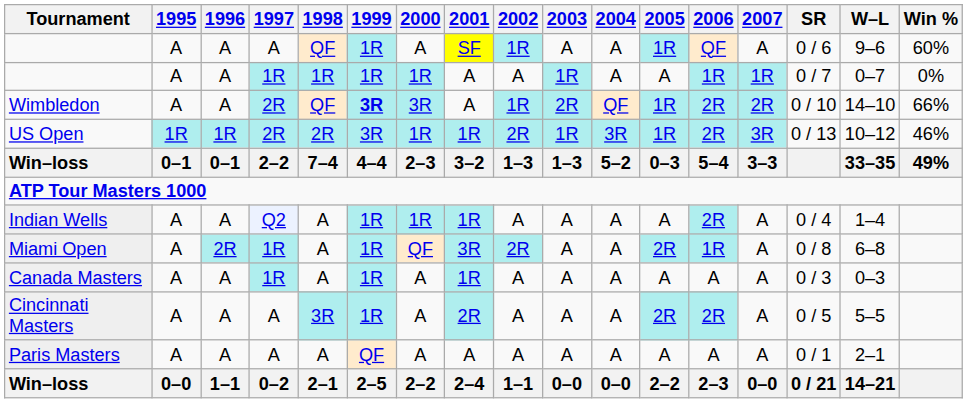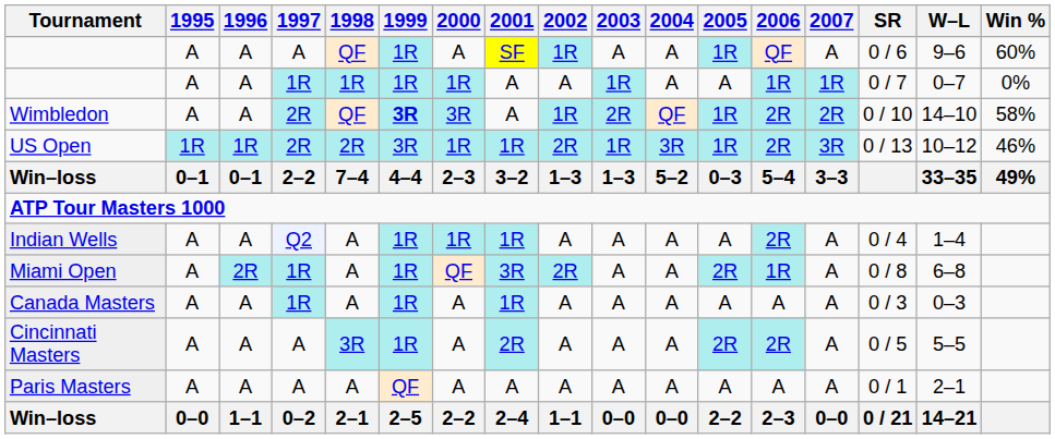 <table class=wikitable style=text-align:center;font-size:90%>
 <tr>
 <th width=110>Tournament</th>
 <th><a href='#'>1995</a></th>
 <th><a href='#'>1996</a></th>
 <th><a href='#'>1997</a></th>
 <th><a href='#'>1998</a></th>
 <th><a href='#'>1999</a></th>
 <th><a href='#'>2000</a></th>
 <th><a href='#'>2001</a></th>
 <th><a href='#'>2002</a></th>
 <th><a href='#'>2003</a></th>
 <th><a href='#'>2004</a></th>
 <th><a href='#'>2005</a></th>
 <th><a href='#'>2006</a></th>
 <th><a href='#'>2007</a></th>
 <th>SR</th>
 <th>W–L</th>
 <th>Win %</th>
 </tr>
 <tr>
 <td align=left></td>
 <td>A</td>
 <td>A</td>
 <td>A</td>
 <td style="background:#ffebcd;"><a href='#'>QF</a></td>
 <td style="background:#afeeee;"><a href='#'>1R</a></td>
 <td>A</td>
 <td style="background:yellow;"><a href='#'>SF</a></td>
 <td style="background:#afeeee;"><a href='#'>1R</a></td>
 <td>A</td>
 <td>A</td>
 <td style="background:#afeeee;"><a href='#'>1R</a></td>
 <td style="background:#ffebcd;"><a href='#'>QF</a></td>
 <td>A</td>
 <td>0 / 6</td>
 <td>9–6</td>
 <td>60%</td>
 </tr>
 <tr>
 <td align=left></td>
 <td>A</td>
 <td>A</td>
 <td style="background:#afeeee;"><a href='#'>1R</a></td>
 <td style="background:#afeeee;"><a href='#'>1R</a></td>
 <td style="background:#afeeee;"><a href='#'>1R</a></td>
 <td style="background:#afeeee;"><a href='#'>1R</a></td>
 <td>A</td>
 <td>A</td>
 <td style="background:#afeeee;"><a href='#'>1R</a></td>
 <td>A</td>
 <td>A</td>
 <td style="background:#afeeee;"><a href='#'>1R</a></td>
 <td style="background:#afeeee;"><a href='#'>1R</a></td>
 <td>0 / 7</td>
 <td>0–7</td>
 <td>0%</td>
 </tr>
 <tr>
 <td align=left><a href='#'>Wimbledon</a></td>
 <td>A</td>
 <td>A</td>
 <td style="background:#afeeee;"><a href='#'>2R</a></td>
 <td style="background:#ffebcd;"><a href='#'>QF</a></td>
 <td style="background:#afeeee;"><strong><a href='#'>3R</a></strong></td>
 <td style="background:#afeeee;"><a href='#'>3R</a></td>
 <td>A</td>
 <td style="background:#afeeee;"><a href='#'>1R</a></td>
 <td style="background:#afeeee;"><a href='#'>2R</a></td>
 <td style="background:#ffebcd;"><a href='#'>QF</a></td>
 <td style="background:#afeeee;"><a href='#'>1R</a></td>
 <td style="background:#afeeee;"><a href='#'>2R</a></td>
 <td style="background:#afeeee;"><a href='#'>2R</a></td>
 <td>0 / 10</td>
 <td>14–10</td>
-<td>66%</td>
+<td>58%</td>
 </tr>
 <tr>
 <td align=left><a href='#'>US Open</a></td>
 <td style="background:#afeeee;"><a href='#'>1R</a></td>
 <td style="background:#afeeee;"><a href='#'>1R</a></td>
 <td style="background:#afeeee;"><a href='#'>2R</a></td>
 <td style="background:#afeeee;"><a href='#'>2R</a></td>
 <td style="background:#afeeee;"><a href='#'>3R</a></td>
 <td style="background:#afeeee;"><a href='#'>1R</a></td>
 <td style="background:#afeeee;"><a href='#'>1R</a></td>
 <td style="background:#afeeee;"><a href='#'>2R</a></td>
 <td style="background:#afeeee;"><a href='#'>1R</a></td>
 <td style="background:#afeeee;"><a href='#'>3R</a></td>
 <td style="background:#afeeee;"><a href='#'>1R</a></td>
 <td style="background:#afeeee;"><a href='#'>2R</a></td>
 <td style="background:#afeeee;"><a href='#'>3R</a></td>
 <td>0 / 13</td>
 <td>10–12</td>
 <td>46%</td>
 </tr>
 <tr>
 <th style=text-align:left>Win–loss</th>
 <th>0–1</th>
 <th>0–1</th>
 <th>2–2</th>
 <th>7–4</th>
 <th>4–4</th>
 <th>2–3</th>
 <th>3–2</th>
 <th>1–3</th>
 <th>1–3</th>
 <th>5–2</th>
 <th>0–3</th>
 <th>5–4</th>
 <th>3–3</th>
 <th></th>
 <th>33–35</th>
 <th>49%</th>
 </tr>
 <tr>
 <td colspan=25 style=text-align:left><strong><a href='#'>ATP Tour Masters 1000</a></strong></td>
 </tr>
 <tr>
 <td style="background:#efefef; text-align:left;"><a href='#'>Indian Wells</a></td>
 <td>A</td>
 <td>A</td>
 <td bgcolor=ecf2ff><a href='#'>Q2</a></td>
 <td>A</td>
 <td bgcolor=afeeee><a href='#'>1R</a></td>
 <td bgcolor=afeeee><a href='#'>1R</a></td>
 <td bgcolor=afeeee><a href='#'>1R</a></td>
 <td>A</td>
 <td>A</td>
 <td>A</td>
 <td>A</td>
 <td bgcolor=afeeee><a href='#'>2R</a></td>
 <td>A</td>
 <td>0 / 4</td>
 <td>1–4</td>
 <td></td>
 </tr>
 <tr>
 <td style="background:#efefef; text-align:left;"><a href='#'>Miami Open</a></td>
 <td>A</td>
 <td bgcolor=afeeee><a href='#'>2R</a></td>
 <td bgcolor=afeeee><a href='#'>1R</a></td>
 <td>A</td>
 <td bgcolor=afeeee><a href='#'>1R</a></td>
 <td bgcolor=ffebcd><a href='#'>QF</a></td>
 <td bgcolor=afeeee><a href='#'>3R</a></td>
 <td bgcolor=afeeee><a href='#'>2R</a></td>
 <td>A</td>
 <td>A</td>
 <td bgcolor=afeeee><a href='#'>2R</a></td>
 <td bgcolor=afeeee><a href='#'>1R</a></td>
 <td>A</td>
 <td>0 / 8</td>
 <td>6–8</td>
 <td></td>
 </tr>
 <tr>
 <td style="background:#efefef; text-align:left;"><a href='#'>Canada Masters</a></td>
 <td>A</td>
 <td>A</td>
 <td bgcolor=afeeee><a href='#'>1R</a></td>
 <td>A</td>
 <td bgcolor=afeeee><a href='#'>1R</a></td>
 <td>A</td>
 <td bgcolor=afeeee><a href='#'>1R</a></td>
 <td>A</td>
 <td>A</td>
 <td>A</td>
 <td>A</td>
 <td>A</td>
 <td>A</td>
 <td>0 / 3</td>
 <td>0–3</td>
 <td></td>
 </tr>
 <tr>
 <td style="background:#efefef; text-align:left;"><a href='#'>Cincinnati Masters</a></td>
 <td>A</td>
 <td>A</td>
 <td>A</td>
 <td bgcolor=afeeee><a href='#'>3R</a></td>
 <td bgcolor=afeeee><a href='#'>1R</a></td>
 <td>A</td>
 <td bgcolor=afeeee><a href='#'>2R</a></td>
 <td>A</td>
 <td>A</td>
 <td>A</td>
 <td bgcolor=afeeee><a href='#'>2R</a></td>
 <td bgcolor=afeeee><a href='#'>2R</a></td>
 <td>A</td>
 <td>0 / 5</td>
 <td>5–5</td>
 <td></td>
 </tr>
 <tr>
 <td style="background:#efefef; text-align:left;"><a href='#'>Paris Masters</a></td>
 <td>A</td>
 <td>A</td>
 <td>A</td>
 <td>A</td>
 <td bgcolor=ffebcd><a href='#'>QF</a></td>
 <td>A</td>
 <td>A</td>
 <td>A</td>
 <td>A</td>
 <td>A</td>
 <td>A</td>
 <td>A</td>
 <td>A</td>
 <td>0 / 1</td>
 <td>2–1</td>
 <td></td>
 </tr>
 <tr>
 <th style=text-align:left>Win–loss</th>
 <th>0–0</th>
 <th>1–1</th>
 <th>0–2</th>
 <th>2–1</th>
 <th>2–5</th>
 <th>2–2</th>
 <th>2–4</th>
 <th>1–1</th>
 <th>0–0</th>
 <th>0–0</th>
 <th>2–2</th>
 <th>2–3</th>
 <th>0–0</th>
 <th>0 / 21</th>
 <th>14–21</th>
 <th></th>
 </tr>
 </table>
